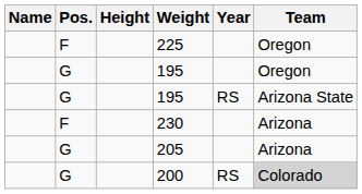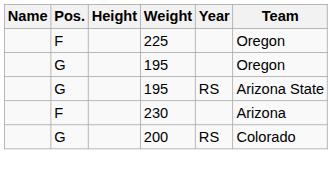 <table class="wikitable sortable" style="font-size:110%;" border="1">
 <tr>
 <th>Name</th>
 <th>Pos.</th>
 <th>Height</th>
 <th>Weight</th>
 <th>Year</th>
 <th>Team</th>
 </tr>
 <tr>
 <td></td>
 <td>F</td>
 <td></td>
 <td>225</td>
 <td></td>
 <td>Oregon</td>
 </tr>
 <tr>
 <td></td>
 <td>G</td>
 <td></td>
 <td>195</td>
 <td></td>
 <td>Oregon</td>
 </tr>
 <tr>
 <td></td>
 <td>G</td>
 <td></td>
 <td>195</td>
 <td>RS </td>
 <td>Arizona State</td>
 </tr>
 <tr>
 <td></td>
 <td>F</td>
 <td></td>
 <td>230</td>
 <td></td>
 <td>Arizona</td>
 </tr>
 <tr>
 <td></td>
 <td>G</td>
 <td></td>
-<td>205</td>
-<td></td>
-<td>Arizona</td>
-</tr>
-<tr>
-<td></td>
-<td>G</td>
-<td></td>
 <td>200</td>
 <td>RS </td>
-<td style="background: lightgrey;">Colorado</td>
+<td>Colorado</td>
 </tr>
 </table>
